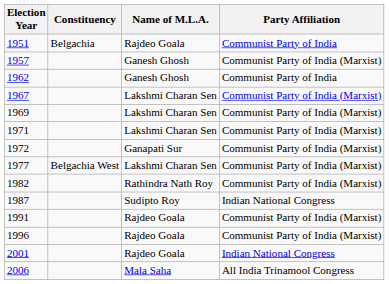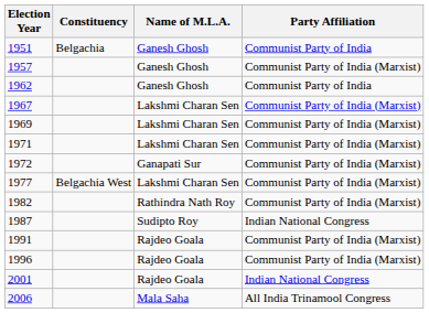 <table class="wikitable sortable"ìÍĦĤĠčw>
 <tr>
 <th>Election<br> Year</th>
 <th>Constituency</th>
 <th>Name of M.L.A.</th>
 <th>Party Affiliation</th>
 </tr>
 <tr>
 <td><a href='#'>1951</a></td>
 <td>Belgachia</td>
-<td>Rajdeo Goala</td>
+<td><a href='#'>Ganesh Ghosh</a></td>
 <td><a href='#'>Communist Party of India</a></td>
 </tr>
 <tr>
 <td><a href='#'>1957</a></td>
 <td></td>
 <td>Ganesh Ghosh</td>
 <td>Communist Party of India (Marxist)</td>
 </tr>
 <tr>
 <td><a href='#'>1962</a></td>
 <td></td>
 <td>Ganesh Ghosh</td>
 <td>Communist Party of India</td>
 </tr>
 <tr>
 <td><a href='#'>1967</a></td>
 <td></td>
 <td>Lakshmi Charan Sen</td>
 <td><a href='#'>Communist Party of India (Marxist)</a></td>
 </tr>
 <tr>
 <td>1969</td>
 <td></td>
 <td>Lakshmi Charan Sen</td>
 <td>Communist Party of India (Marxist)</td>
 </tr>
 <tr>
 <td>1971</td>
 <td></td>
 <td>Lakshmi Charan Sen</td>
 <td>Communist Party of India (Marxist)</td>
 </tr>
 <tr>
 <td>1972</td>
 <td></td>
 <td>Ganapati Sur</td>
 <td>Communist Party of India (Marxist)</td>
 </tr>
 <tr>
 <td>1977</td>
 <td>Belgachia West</td>
 <td>Lakshmi Charan Sen</td>
 <td>Communist Party of India (Marxist)</td>
 </tr>
 <tr>
 <td>1982</td>
 <td></td>
 <td>Rathindra Nath Roy</td>
 <td>Communist Party of India (Marxist)</td>
 </tr>
 <tr>
 <td>1987</td>
 <td></td>
 <td>Sudipto Roy</td>
 <td>Indian National Congress</td>
 </tr>
 <tr>
 <td>1991</td>
 <td></td>
 <td>Rajdeo Goala</td>
 <td>Communist Party of India (Marxist)</td>
 </tr>
 <tr>
 <td>1996</td>
 <td></td>
 <td>Rajdeo Goala</td>
 <td>Communist Party of India (Marxist)</td>
 </tr>
 <tr>
 <td><a href='#'>2001</a></td>
 <td></td>
 <td>Rajdeo Goala</td>
 <td><a href='#'>Indian National Congress</a></td>
 </tr>
 <tr>
 <td><a href='#'>2006</a></td>
 <td></td>
 <td><a href='#'>Mala Saha</a></td>
 <td>All India Trinamool Congress</td>
 </tr>
 </table>
